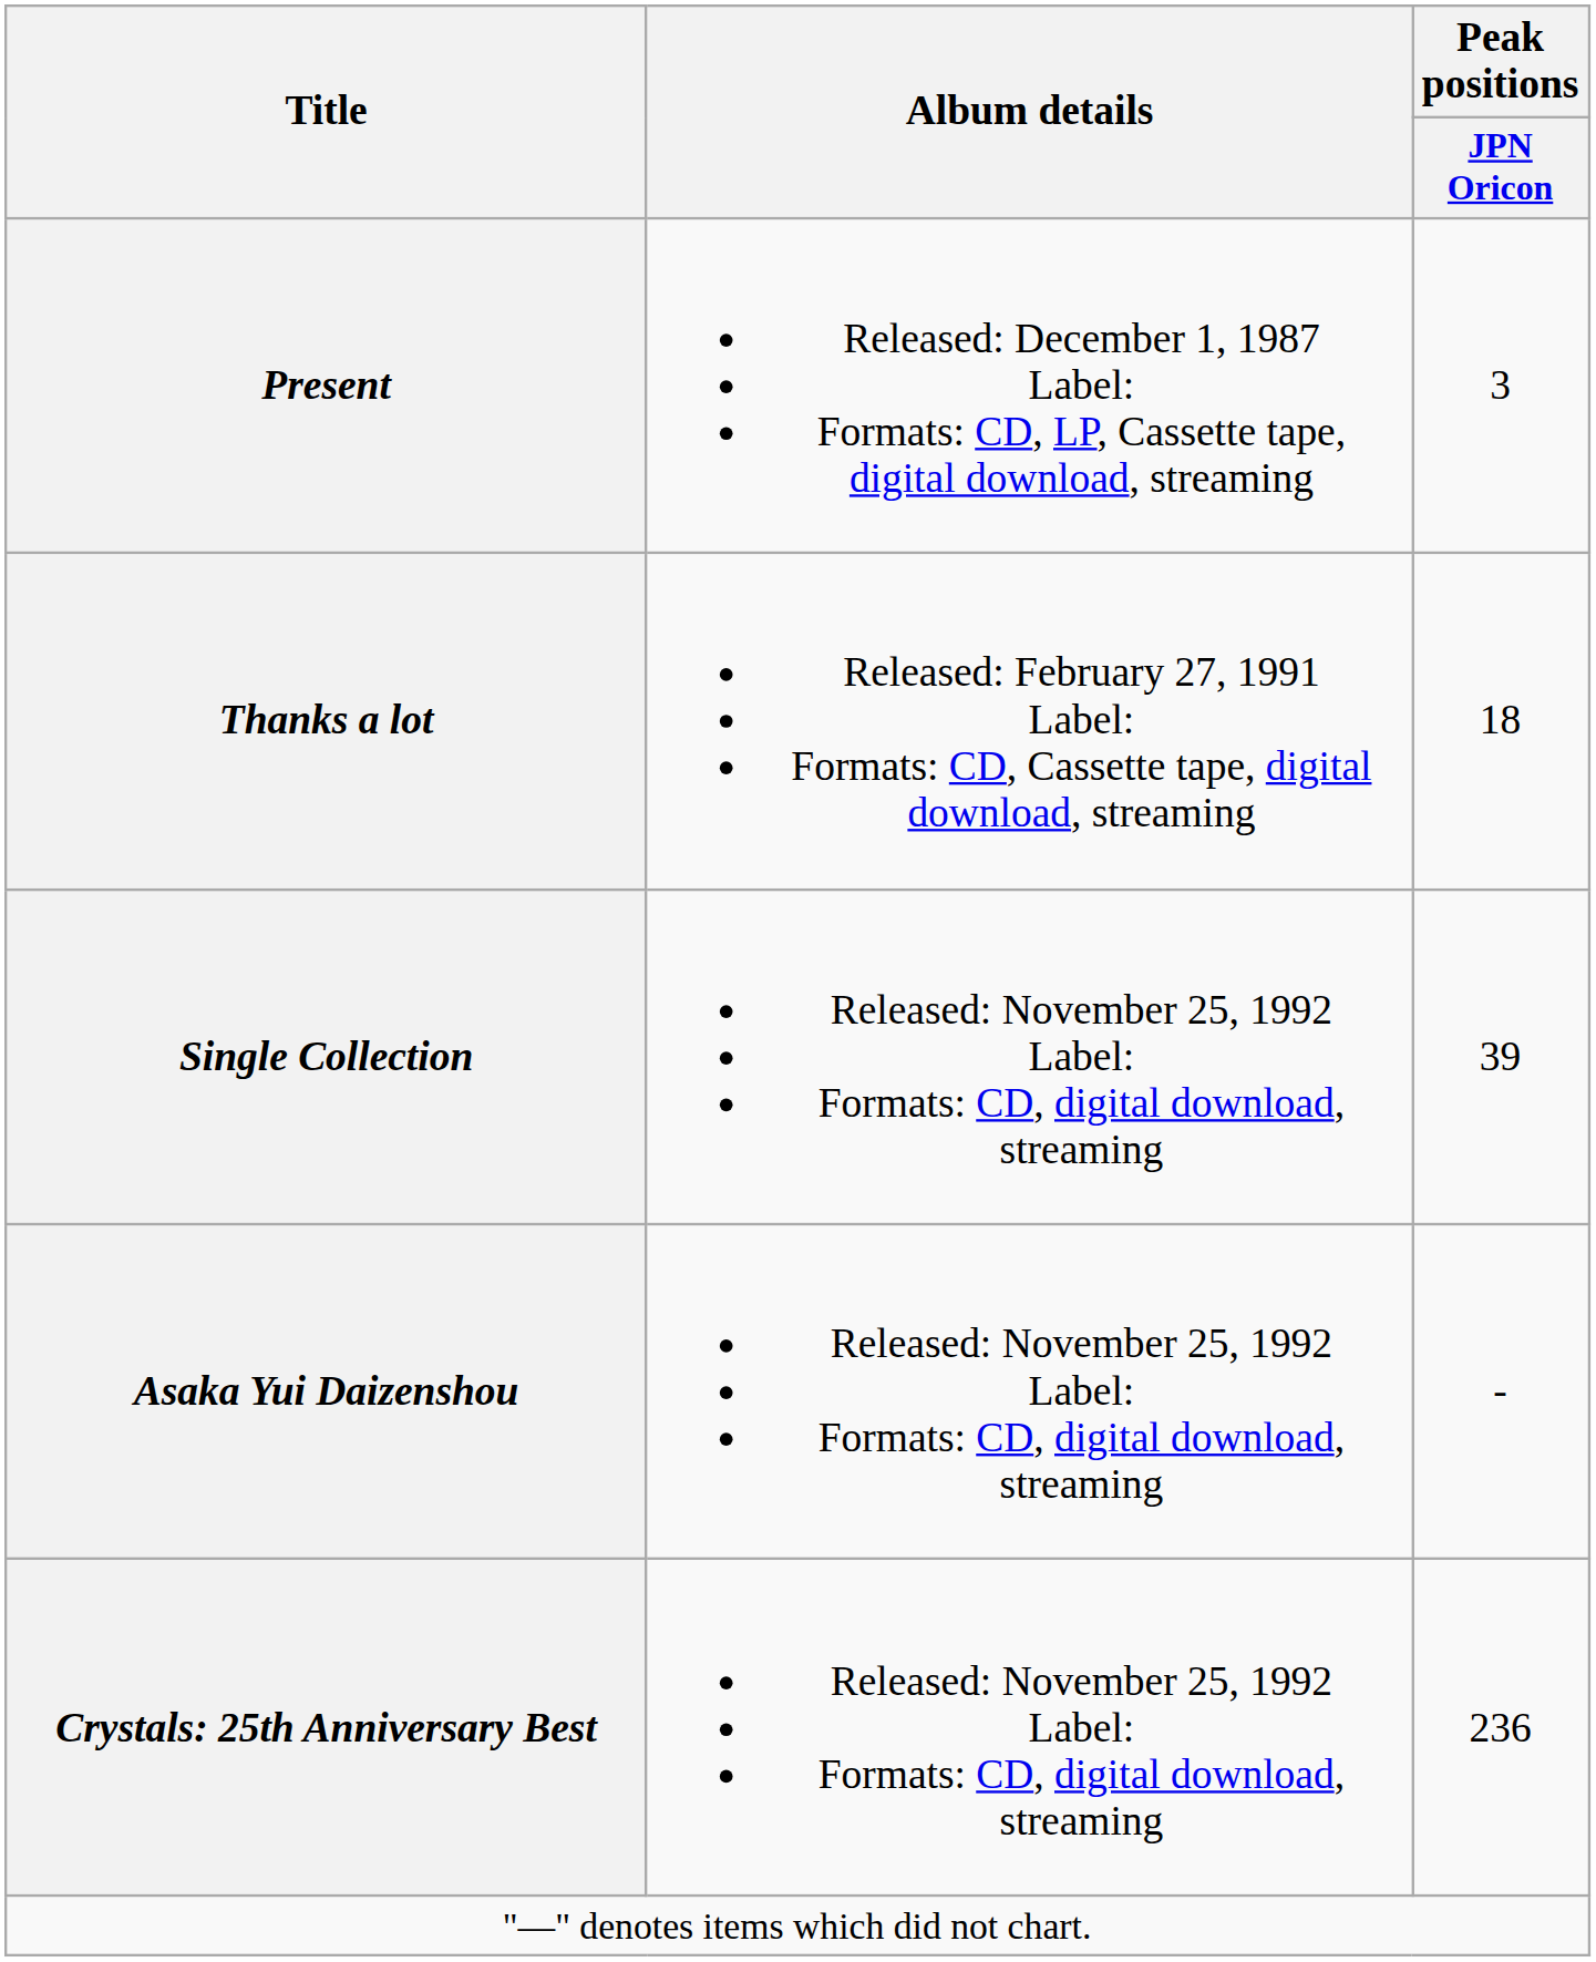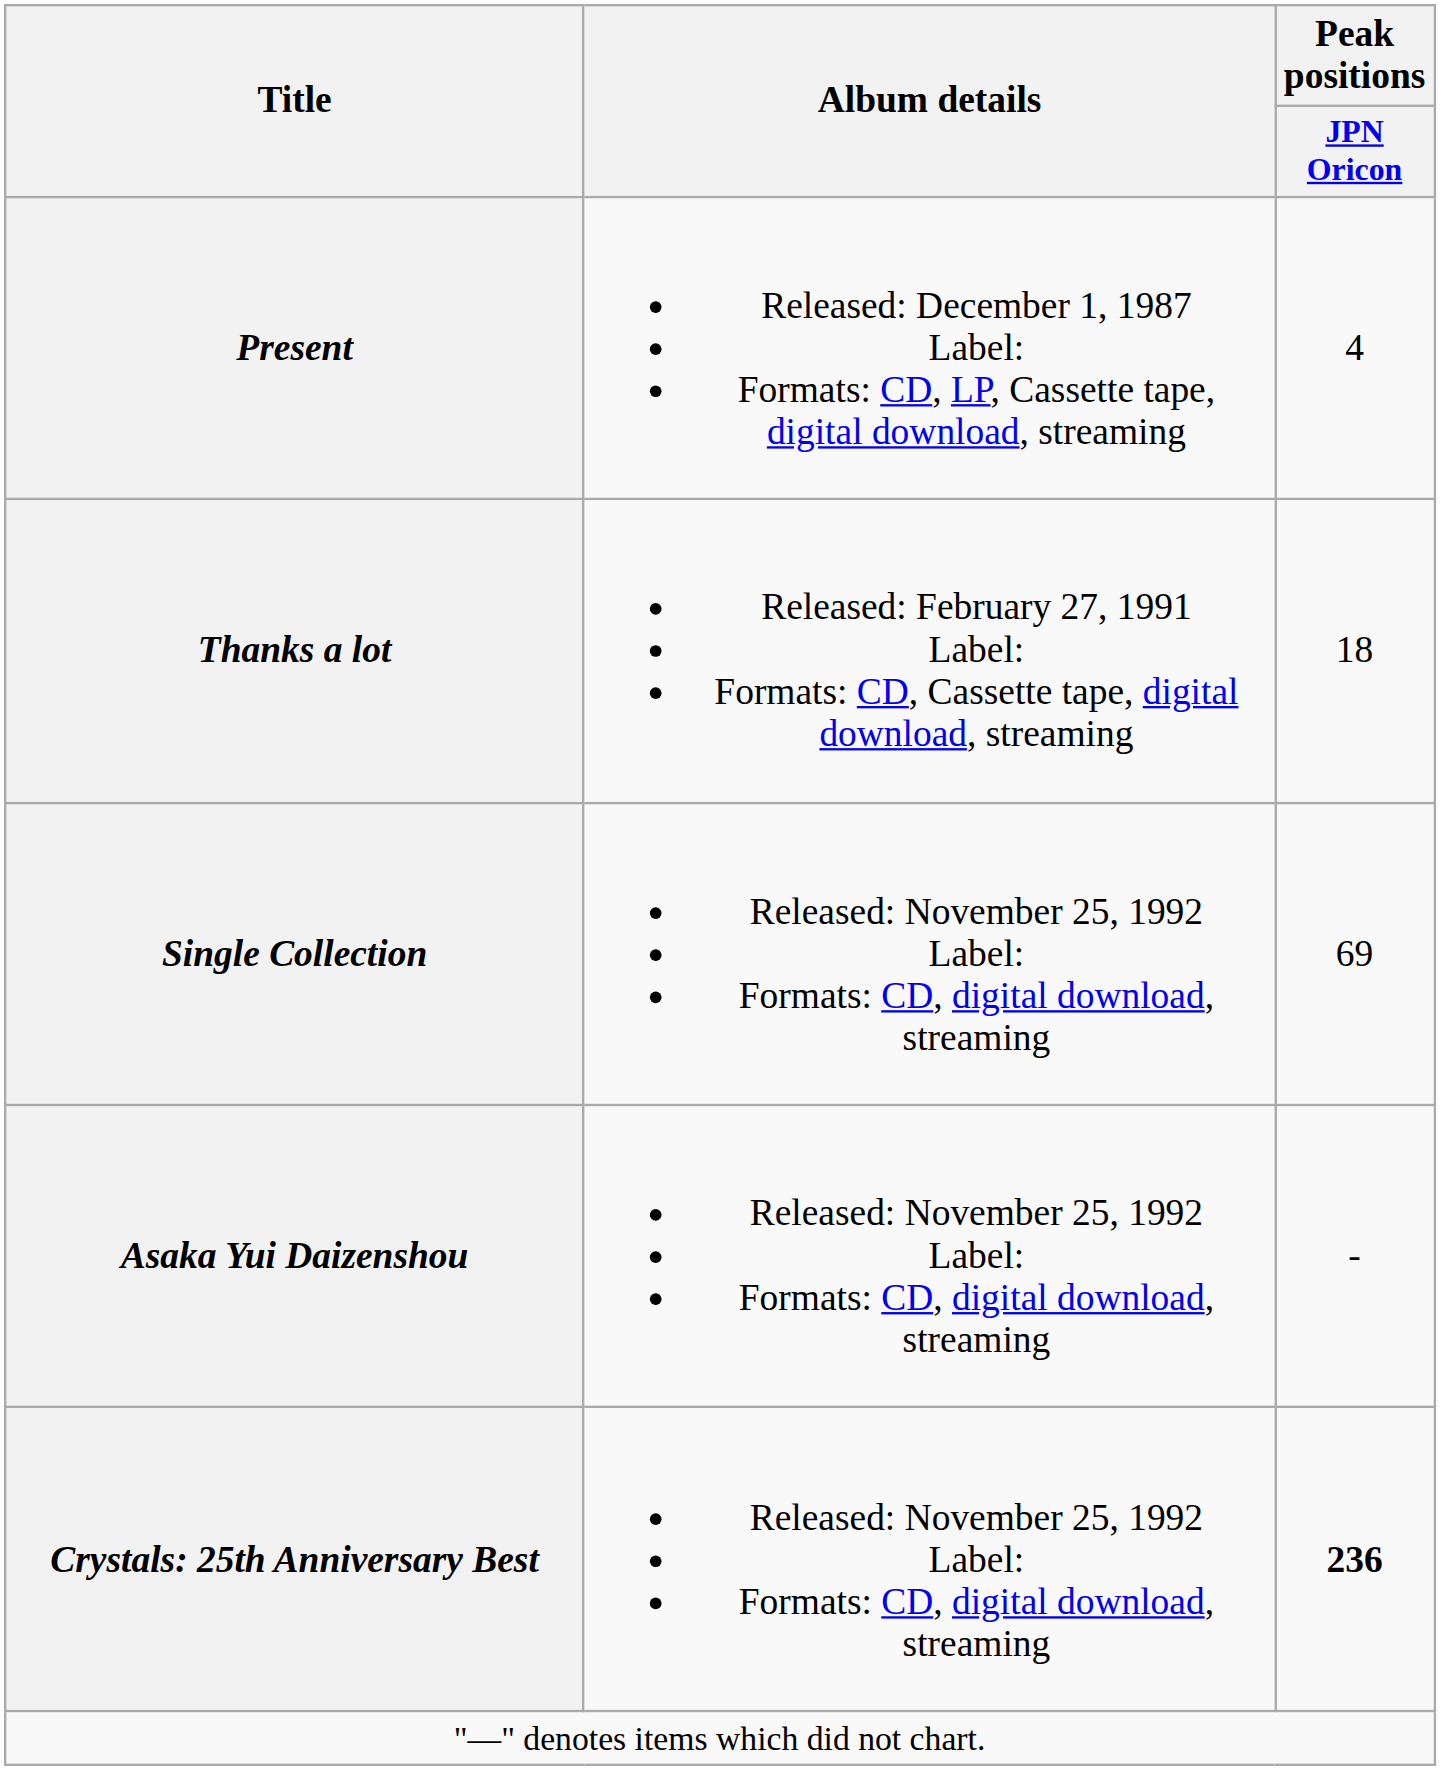 <table class="wikitable plainrowheaders" style="text-align:center;">
 <tr>
 <th style="width:15em;" rowspan="2">Title</th>
 <th style="width:18em;" rowspan="2">Album details</th>
 <th colspan="1">Peak positions</th>
 </tr>
 <tr>
 <th style="width:3em;font-size:85%"><a href='#'>JPN<br>Oricon</a><br></th>
 </tr>
 <tr>
 <th scope="row"><em>Present</em></th>
 <td><br><ul><li>Released: December 1, 1987</li><li>Label: </li><li>Formats: <a href='#'>CD</a>, <a href='#'>LP</a>, Cassette tape, <a href='#'>digital download</a>, streaming</li></ul></td>
-<td>3</td>
+<td>4</td>
 </tr>
 <tr>
 <th scope="row"><em>Thanks a lot</em></th>
 <td><br><ul><li>Released: February 27, 1991</li><li>Label: </li><li>Formats: <a href='#'>CD</a>, Cassette tape, <a href='#'>digital download</a>, streaming</li></ul></td>
 <td>18</td>
 </tr>
 <tr>
 <th scope="row"><em>Single Collection</em></th>
 <td><br><ul><li>Released: November 25, 1992</li><li>Label: </li><li>Formats: <a href='#'>CD</a>, <a href='#'>digital download</a>, streaming</li></ul></td>
-<td>39</td>
+<td>69</td>
 </tr>
 <tr>
 <th scope="row"><em>Asaka Yui Daizenshou</em></th>
 <td><br><ul><li>Released: November 25, 1992</li><li>Label: </li><li>Formats: <a href='#'>CD</a>, <a href='#'>digital download</a>, streaming</li></ul></td>
 <td>-</td>
 </tr>
 <tr>
 <th scope="row"><em>Crystals: 25th Anniversary Best</em></th>
 <td><br><ul><li>Released: November 25, 1992</li><li>Label: </li><li>Formats: <a href='#'>CD</a>, <a href='#'>digital download</a>, streaming</li></ul></td>
-<td>236</td>
+<td><strong>236</strong></td>
 </tr>
 <tr>
 <td colspan="11" align="center" style="font-size:90%;">"—" denotes items which did not chart.</td>
 </tr>
 </table>
